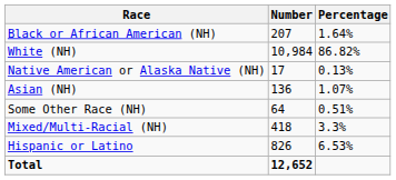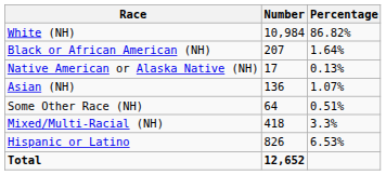 <table class="wikitable">
 <tr>
 <th>Race</th>
 <th>Number</th>
 <th>Percentage</th>
 </tr>
 <tr>
+<td><a href='#'>White</a> (NH)</td>
+<td>10,984</td>
+<td>86.82%</td>
+</tr>
+<tr>
 <td><a href='#'>Black or African American</a> (NH)</td>
 <td>207</td>
 <td>1.64%</td>
-</tr>
-<tr>
-<td><a href='#'>White</a> (NH)</td>
-<td>10,984</td>
-<td>86.82%</td>
 </tr>
 <tr>
 <td><a href='#'>Native American</a> or <a href='#'>Alaska Native</a> (NH)</td>
 <td>17</td>
 <td>0.13%</td>
 </tr>
 <tr>
 <td><a href='#'>Asian</a> (NH)</td>
 <td>136</td>
 <td>1.07%</td>
 </tr>
 <tr>
 <td>Some Other Race (NH)</td>
 <td>64</td>
 <td>0.51%</td>
 </tr>
 <tr>
 <td><a href='#'>Mixed/Multi-Racial</a> (NH)</td>
 <td>418</td>
 <td>3.3%</td>
 </tr>
 <tr>
 <td><a href='#'>Hispanic or Latino</a></td>
 <td>826</td>
 <td>6.53%</td>
 </tr>
 <tr>
 <td><strong>Total</strong></td>
 <td><strong>12,652</strong></td>
 <td></td>
 </tr>
 </table>
